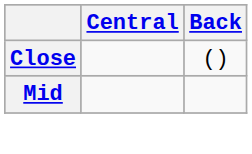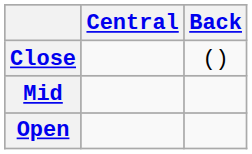 <table class="wikitable" style="text-align: center;">
 <tr>
 <th></th>
 <th><a href='#'>Central</a></th>
 <th><a href='#'>Back</a></th>
 </tr>
 <tr>
 <th><a href='#'>Close</a></th>
 <td></td>
 <td>()</td>
 </tr>
 <tr>
 <th><a href='#'>Mid</a></th>
 <td></td>
 <td></td>
 </tr>
+<tr>
+<th><a href='#'>Open</a></th>
+<td></td>
+<td></td>
+</tr>
 </table>
